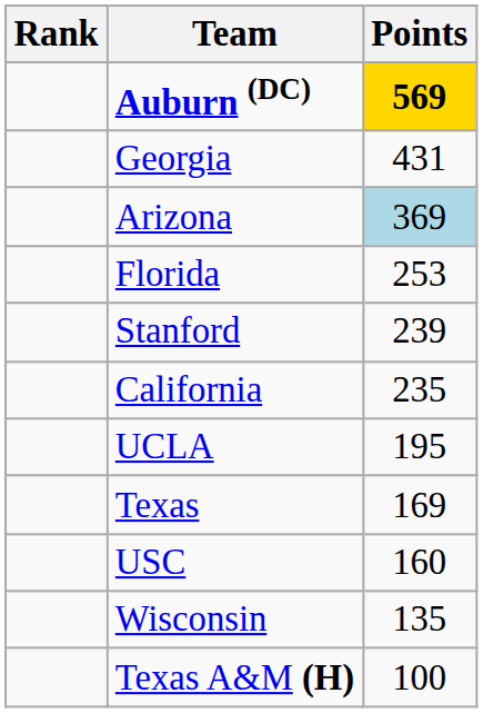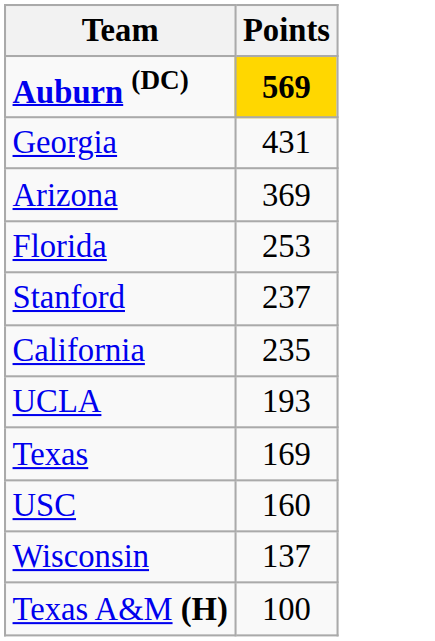 <table class="wikitable sortable" style="text-align:center">
 <tr>
-<th>Rank</th>
 <th>Team</th>
 <th>Points</th>
 </tr>
 <tr>
-<td></td>
 <td align=left><strong><a href='#'>Auburn</a></strong>  <strong><sup>(DC)</sup></strong></td>
 <td style="background: gold;"><strong>569</strong></td>
 </tr>
 <tr>
-<td></td>
 <td align=left><a href='#'>Georgia</a></td>
 <td>431</td>
 </tr>
 <tr>
-<td></td>
 <td align=left><a href='#'>Arizona</a></td>
-<td style="background: lightblue;">369</td>
+<td>369</td>
 </tr>
 <tr>
-<td></td>
 <td align=left><a href='#'>Florida</a></td>
 <td>253</td>
 </tr>
 <tr>
-<td></td>
 <td align=left><a href='#'>Stanford</a></td>
-<td>239</td>
+<td>237</td>
 </tr>
 <tr>
-<td></td>
 <td align=left><a href='#'>California</a></td>
 <td>235</td>
 </tr>
 <tr>
-<td></td>
 <td align=left><a href='#'>UCLA</a></td>
-<td>195</td>
+<td>193</td>
 </tr>
 <tr>
-<td></td>
 <td align=left><a href='#'>Texas</a></td>
 <td>169</td>
 </tr>
 <tr>
-<td></td>
 <td align=left><a href='#'>USC</a></td>
 <td>160</td>
 </tr>
 <tr>
-<td></td>
 <td align=left><a href='#'>Wisconsin</a></td>
-<td>135</td>
+<td>137</td>
 </tr>
 <tr>
-<td></td>
 <td align=left><a href='#'>Texas A&M</a> <strong>(H)</strong></td>
 <td>100</td>
 </tr>
 </table>
